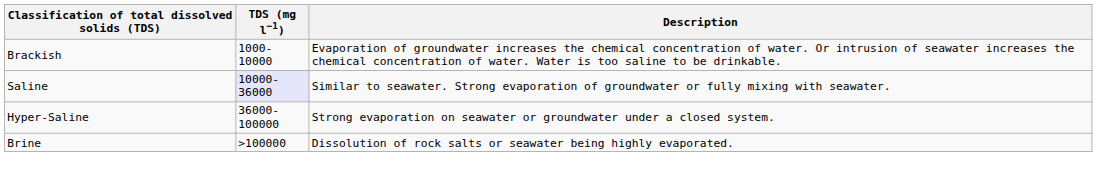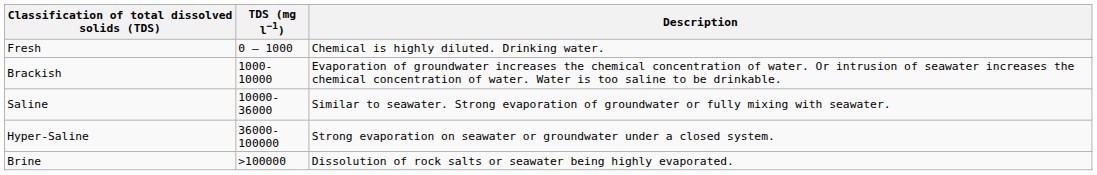 <table class="wikitable">
 <tr>
 <th>Classification of total dissolved solids (TDS)</th>
 <th>TDS (mg l<sup>−1</sup>)</th>
 <th>Description</th>
+</tr>
+<tr>
+<td>Fresh</td>
+<td>0 – 1000</td>
+<td>Chemical is highly diluted. Drinking water.</td>
 </tr>
 <tr>
 <td>Brackish</td>
 <td>1000-10000</td>
 <td>Evaporation of groundwater increases the chemical concentration of water. Or intrusion of seawater increases the chemical concentration of water. Water is too saline to be drinkable.</td>
 </tr>
 <tr>
 <td>Saline</td>
-<td style="background: lavender;">10000-36000</td>
+<td>10000-36000</td>
 <td>Similar to seawater. Strong evaporation of groundwater or fully mixing with seawater.</td>
 </tr>
 <tr>
 <td>Hyper-Saline</td>
 <td>36000-100000</td>
 <td>Strong evaporation on seawater or groundwater under a closed system.</td>
 </tr>
 <tr>
 <td>Brine</td>
 <td>>100000</td>
 <td>Dissolution of rock salts or seawater being highly evaporated.</td>
 </tr>
 </table>
